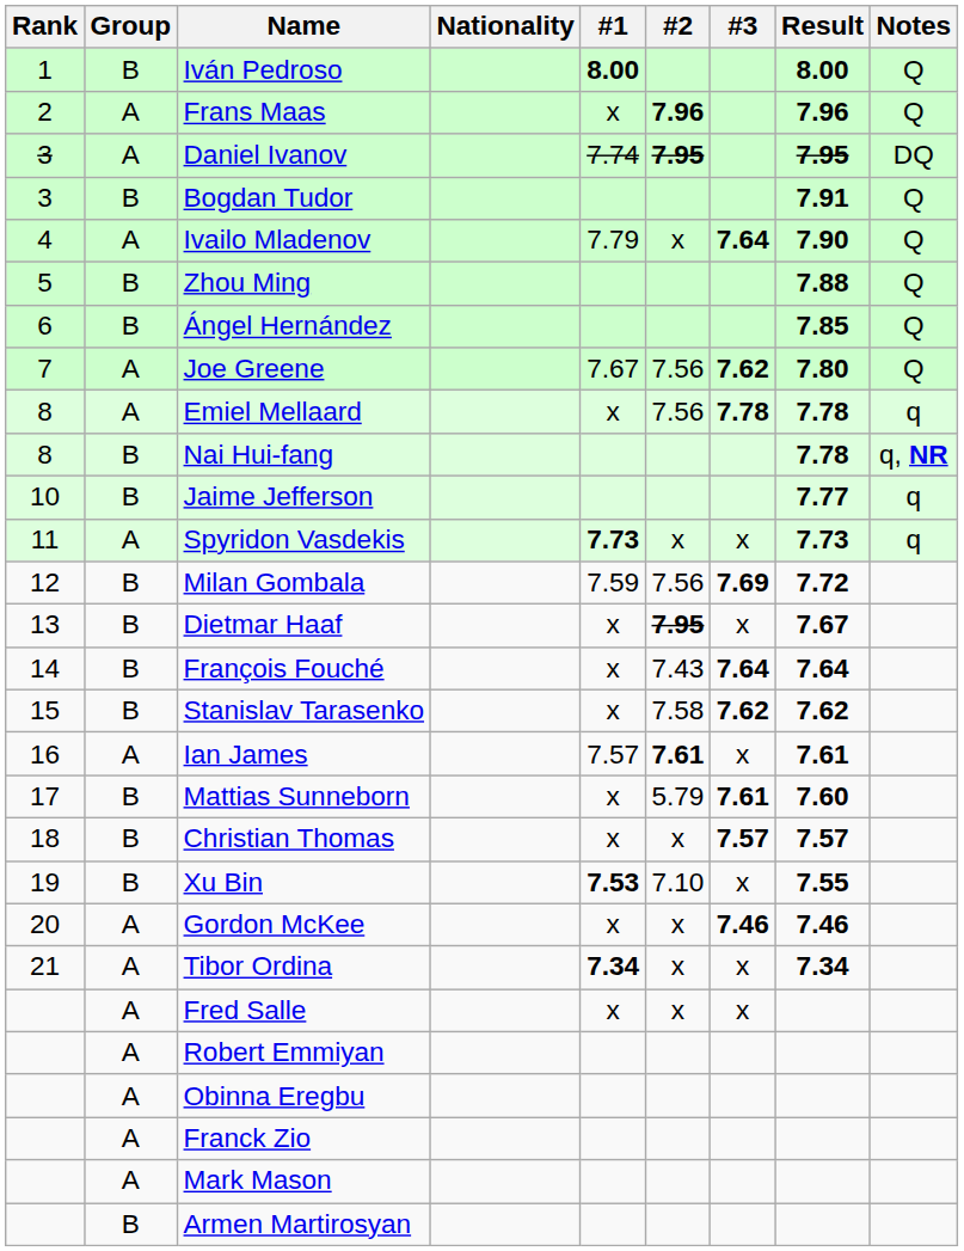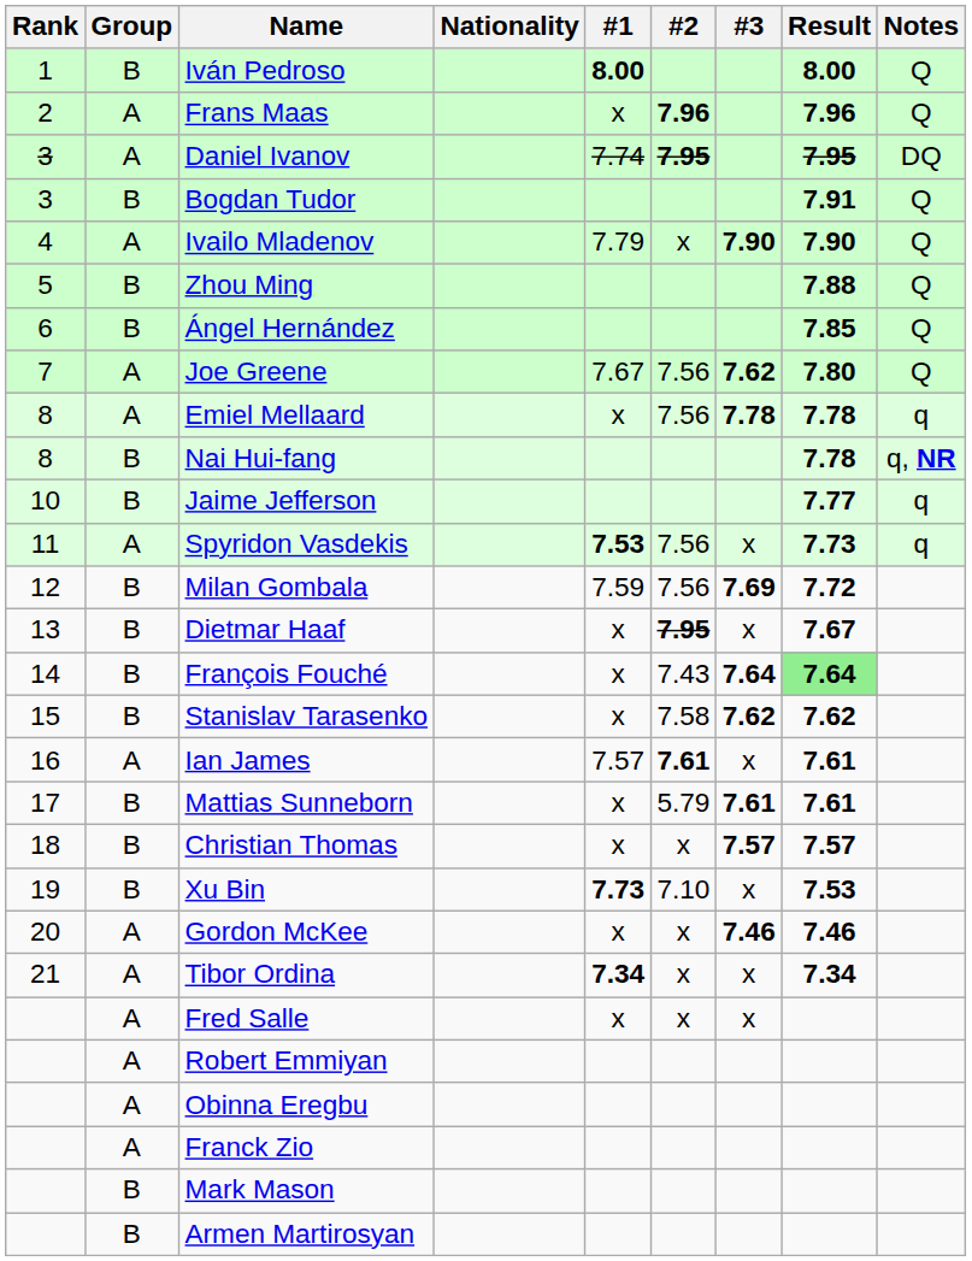 <table class="wikitable sortable" style="text-align:center">
 <tr>
 <th>Rank</th>
 <th>Group</th>
 <th>Name</th>
 <th>Nationality</th>
 <th>#1</th>
 <th>#2</th>
 <th>#3</th>
 <th>Result</th>
 <th>Notes</th>
 </tr>
 <tr bgcolor=ccffcc>
 <td>1</td>
 <td>B</td>
 <td align="left"><a href='#'>Iván Pedroso</a></td>
 <td align=left></td>
 <td><strong>8.00</strong></td>
 <td></td>
 <td></td>
 <td><strong>8.00</strong></td>
 <td>Q</td>
 </tr>
 <tr bgcolor=ccffcc>
 <td>2</td>
 <td>A</td>
 <td align="left"><a href='#'>Frans Maas</a></td>
 <td align=left></td>
 <td>x</td>
 <td><strong>7.96</strong></td>
 <td></td>
 <td><strong>7.96</strong></td>
 <td>Q</td>
 </tr>
 <tr bgcolor=ccffcc>
 <td><s>3 </s></td>
 <td>A</td>
 <td align="left"><a href='#'>Daniel Ivanov</a></td>
 <td align=left></td>
 <td><s>7.74 </s></td>
 <td><s><strong>7.95</strong> </s></td>
 <td></td>
 <td><s><strong>7.95</strong> </s></td>
 <td>DQ</td>
 </tr>
 <tr bgcolor=ccffcc>
 <td>3</td>
 <td>B</td>
 <td align="left"><a href='#'>Bogdan Tudor</a></td>
 <td align=left></td>
 <td></td>
 <td></td>
 <td></td>
 <td><strong>7.91</strong></td>
 <td>Q</td>
 </tr>
 <tr bgcolor=ccffcc>
 <td>4</td>
 <td>A</td>
 <td align="left"><a href='#'>Ivailo Mladenov</a></td>
 <td align=left></td>
 <td>7.79</td>
 <td>x</td>
-<td><strong>7.64</strong></td>
+<td><strong>7.90</strong></td>
 <td><strong>7.90</strong></td>
 <td>Q</td>
 </tr>
 <tr bgcolor=ccffcc>
 <td>5</td>
 <td>B</td>
 <td align="left"><a href='#'>Zhou Ming</a></td>
 <td align=left></td>
 <td></td>
 <td></td>
 <td></td>
 <td><strong>7.88</strong></td>
 <td>Q</td>
 </tr>
 <tr bgcolor=ccffcc>
 <td>6</td>
 <td>B</td>
 <td align="left"><a href='#'>Ángel Hernández</a></td>
 <td align=left></td>
 <td></td>
 <td></td>
 <td></td>
 <td><strong>7.85</strong></td>
 <td>Q</td>
 </tr>
 <tr bgcolor=ccffcc>
 <td>7</td>
 <td>A</td>
 <td align="left"><a href='#'>Joe Greene</a></td>
 <td align=left></td>
 <td>7.67</td>
 <td>7.56</td>
 <td><strong>7.62</strong></td>
 <td><strong>7.80</strong></td>
 <td>Q</td>
 </tr>
 <tr bgcolor=ddffdd>
 <td>8</td>
 <td>A</td>
 <td align="left"><a href='#'>Emiel Mellaard</a></td>
 <td align=left></td>
 <td>x</td>
 <td>7.56</td>
 <td><strong>7.78</strong></td>
 <td><strong>7.78</strong></td>
 <td>q</td>
 </tr>
 <tr bgcolor=ddffdd>
 <td>8</td>
 <td>B</td>
 <td align="left"><a href='#'>Nai Hui-fang</a></td>
 <td align=left></td>
 <td></td>
 <td></td>
 <td></td>
 <td><strong>7.78</strong></td>
 <td>q, <strong><a href='#'>NR</a></strong></td>
 </tr>
 <tr bgcolor=ddffdd>
 <td>10</td>
 <td>B</td>
 <td align="left"><a href='#'>Jaime Jefferson</a></td>
 <td align=left></td>
 <td></td>
 <td></td>
 <td></td>
 <td><strong>7.77</strong></td>
 <td>q</td>
 </tr>
 <tr bgcolor=ddffdd>
 <td>11</td>
 <td>A</td>
 <td align="left"><a href='#'>Spyridon Vasdekis</a></td>
 <td align=left></td>
-<td><strong>7.73</strong></td>
-<td>x</td>
+<td><strong>7.53</strong></td>
+<td>7.56</td>
 <td>x</td>
 <td><strong>7.73</strong></td>
 <td>q</td>
 </tr>
 <tr>
 <td>12</td>
 <td>B</td>
 <td align="left"><a href='#'>Milan Gombala</a></td>
 <td align=left></td>
 <td>7.59</td>
 <td>7.56</td>
 <td><strong>7.69</strong></td>
 <td><strong>7.72</strong></td>
 <td></td>
 </tr>
 <tr>
 <td>13</td>
 <td>B</td>
 <td align="left"><a href='#'>Dietmar Haaf</a></td>
 <td align=left></td>
 <td>x</td>
 <td><s><strong>7.95</strong> </s></td>
 <td>x</td>
 <td><strong>7.67</strong></td>
 <td></td>
 </tr>
 <tr>
 <td>14</td>
 <td>B</td>
 <td align="left"><a href='#'>François Fouché</a></td>
 <td align=left></td>
 <td>x</td>
 <td>7.43</td>
 <td><strong>7.64</strong></td>
-<td><strong>7.64</strong></td>
+<td style="background: lightgreen;"><strong>7.64</strong></td>
 <td></td>
 </tr>
 <tr>
 <td>15</td>
 <td>B</td>
 <td align="left"><a href='#'>Stanislav Tarasenko</a></td>
 <td align=left></td>
 <td>x</td>
 <td>7.58</td>
 <td><strong>7.62</strong></td>
 <td><strong>7.62</strong></td>
 <td></td>
 </tr>
 <tr>
 <td>16</td>
 <td>A</td>
 <td align="left"><a href='#'>Ian James</a></td>
 <td align=left></td>
 <td>7.57</td>
 <td><strong>7.61</strong></td>
 <td>x</td>
 <td><strong>7.61</strong></td>
 <td></td>
 </tr>
 <tr>
 <td>17</td>
 <td>B</td>
 <td align="left"><a href='#'>Mattias Sunneborn</a></td>
 <td align=left></td>
 <td>x</td>
 <td>5.79</td>
 <td><strong>7.61</strong></td>
-<td><strong>7.60</strong></td>
+<td><strong>7.61</strong></td>
 <td></td>
 </tr>
 <tr>
 <td>18</td>
 <td>B</td>
 <td align="left"><a href='#'>Christian Thomas</a></td>
 <td align=left></td>
 <td>x</td>
 <td>x</td>
 <td><strong>7.57</strong></td>
 <td><strong>7.57</strong></td>
 <td></td>
 </tr>
 <tr>
 <td>19</td>
 <td>B</td>
 <td align="left"><a href='#'>Xu Bin</a></td>
 <td align=left></td>
-<td><strong>7.53</strong></td>
+<td><strong>7.73</strong></td>
 <td>7.10</td>
 <td>x</td>
-<td><strong>7.55</strong></td>
+<td><strong>7.53</strong></td>
 <td></td>
 </tr>
 <tr>
 <td>20</td>
 <td>A</td>
 <td align="left"><a href='#'>Gordon McKee</a></td>
 <td align=left></td>
 <td>x</td>
 <td>x</td>
 <td><strong>7.46</strong></td>
 <td><strong>7.46</strong></td>
 <td></td>
 </tr>
 <tr>
 <td>21</td>
 <td>A</td>
 <td align="left"><a href='#'>Tibor Ordina</a></td>
 <td align=left></td>
 <td><strong>7.34</strong></td>
 <td>x</td>
 <td>x</td>
 <td><strong>7.34</strong></td>
 <td></td>
 </tr>
 <tr>
 <td></td>
 <td>A</td>
 <td align="left"><a href='#'>Fred Salle</a></td>
 <td align=left></td>
 <td>x</td>
 <td>x</td>
 <td>x</td>
 <td><strong></strong></td>
 <td></td>
 </tr>
 <tr>
 <td></td>
 <td>A</td>
 <td align="left"><a href='#'>Robert Emmiyan</a></td>
 <td align=left></td>
 <td></td>
 <td></td>
 <td></td>
 <td><strong></strong></td>
 <td></td>
 </tr>
 <tr>
 <td></td>
 <td>A</td>
 <td align="left"><a href='#'>Obinna Eregbu</a></td>
 <td align=left></td>
 <td></td>
 <td></td>
 <td></td>
 <td><strong></strong></td>
 <td></td>
 </tr>
 <tr>
 <td></td>
 <td>A</td>
 <td align="left"><a href='#'>Franck Zio</a></td>
 <td align=left></td>
 <td></td>
 <td></td>
 <td></td>
 <td><strong></strong></td>
 <td></td>
 </tr>
 <tr>
 <td></td>
-<td>A</td>
+<td>B</td>
 <td align="left"><a href='#'>Mark Mason</a></td>
 <td align=left></td>
 <td></td>
 <td></td>
 <td></td>
 <td><strong></strong></td>
 <td></td>
 </tr>
 <tr>
 <td></td>
 <td>B</td>
 <td align="left"><a href='#'>Armen Martirosyan</a></td>
 <td align=left></td>
 <td></td>
 <td></td>
 <td></td>
 <td><strong></strong></td>
 <td></td>
 </tr>
 </table>
